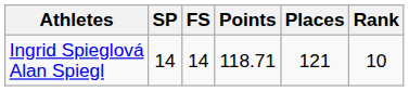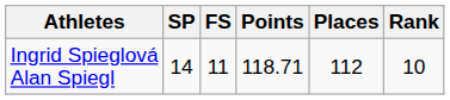 <table class="wikitable" border="1" style="font-size:90%">
 <tr>
 <th>Athletes</th>
 <th>SP</th>
 <th>FS</th>
 <th>Points</th>
 <th>Places</th>
 <th>Rank</th>
 </tr>
 <tr align=center>
 <td align=left><a href='#'>Ingrid Spieglová</a><br><a href='#'>Alan Spiegl</a></td>
 <td>14</td>
-<td>14</td>
+<td>11</td>
 <td>118.71</td>
-<td>121</td>
+<td>112</td>
 <td>10</td>
 </tr>
 </table>
